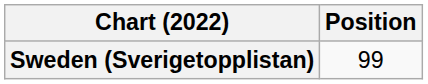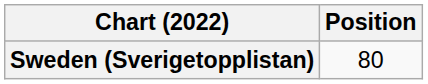 <table class="wikitable plainrowheaders" style="text-align:center">
 <tr>
 <th scope="col">Chart (2022)</th>
 <th scope="col">Position</th>
 </tr>
 <tr>
 <th scope="row">Sweden (Sverigetopplistan)</th>
-<td>99</td>
+<td>80</td>
 </tr>
 </table>
